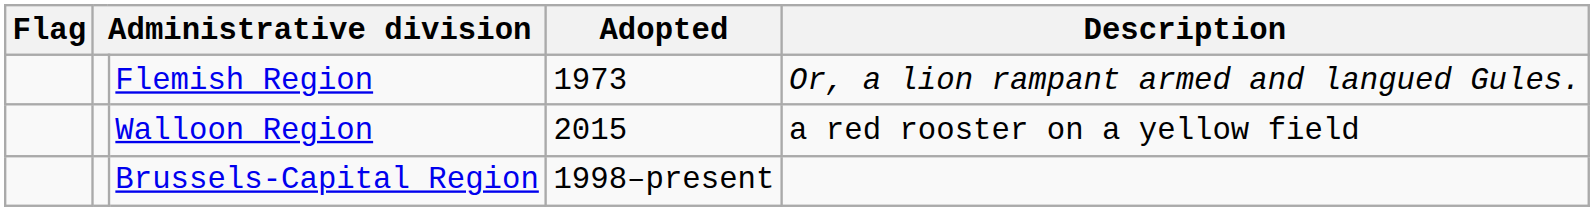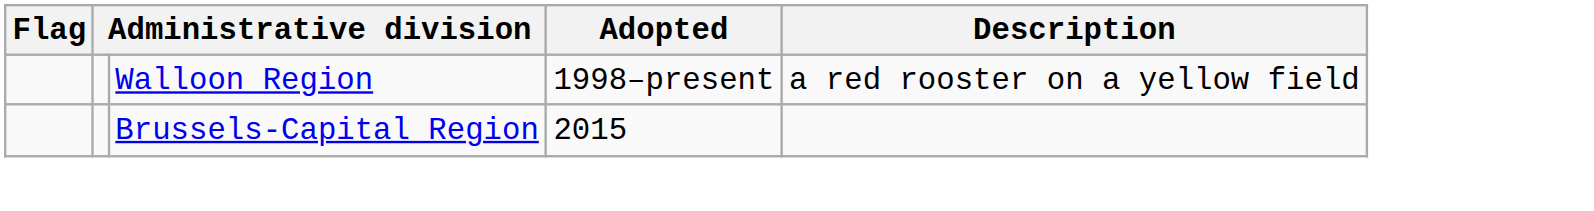 <table class="wikitable sortable">
 <tr>
 <th class="unsortable">Flag</th>
 <th colspan="2">Administrative division</th>
 <th>Adopted</th>
 <th class="unsortable">Description</th>
 </tr>
 <tr>
 <td></td>
 <td></td>
-<td><a href='#'>Flemish Region</a></td>
-<td>1973</td>
-<td><em>Or, a lion rampant armed and langued Gules.</em></td>
-</tr>
-<tr>
-<td></td>
-<td></td>
 <td><a href='#'>Walloon Region</a></td>
-<td>2015</td>
+<td>1998–present<br></td>
 <td>a red rooster on a yellow field</td>
 </tr>
 <tr>
 <td></td>
 <td></td>
 <td><a href='#'>Brussels-Capital Region</a></td>
-<td>1998–present<br></td>
+<td>2015</td>
 <td></td>
 </tr>
 </table>
